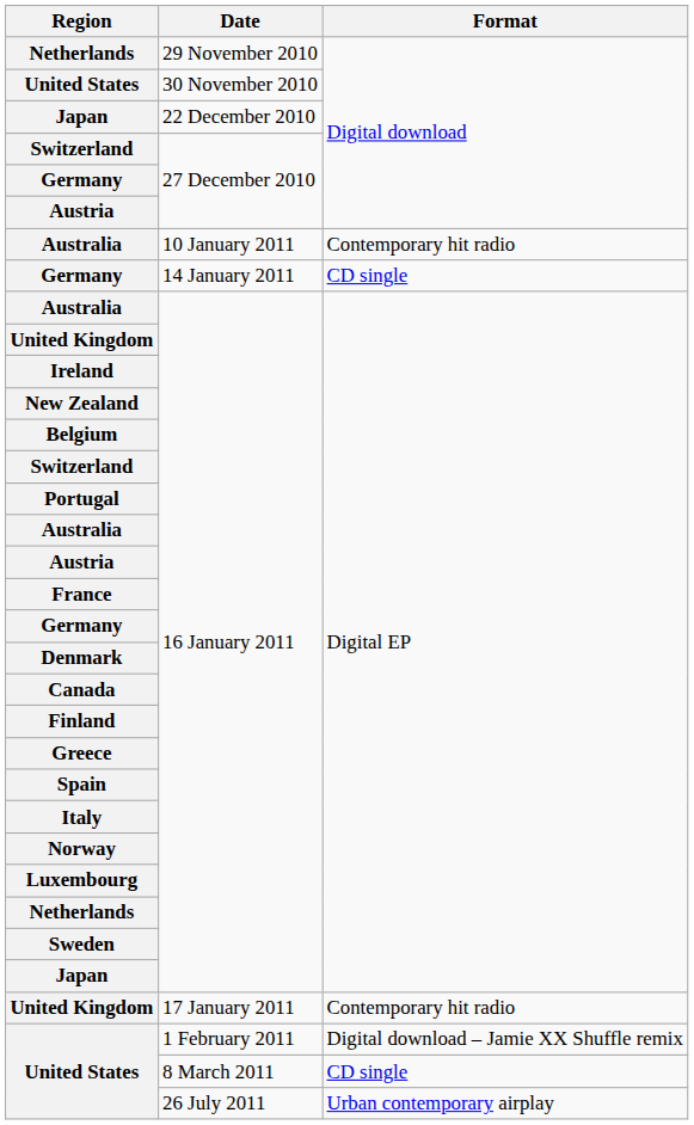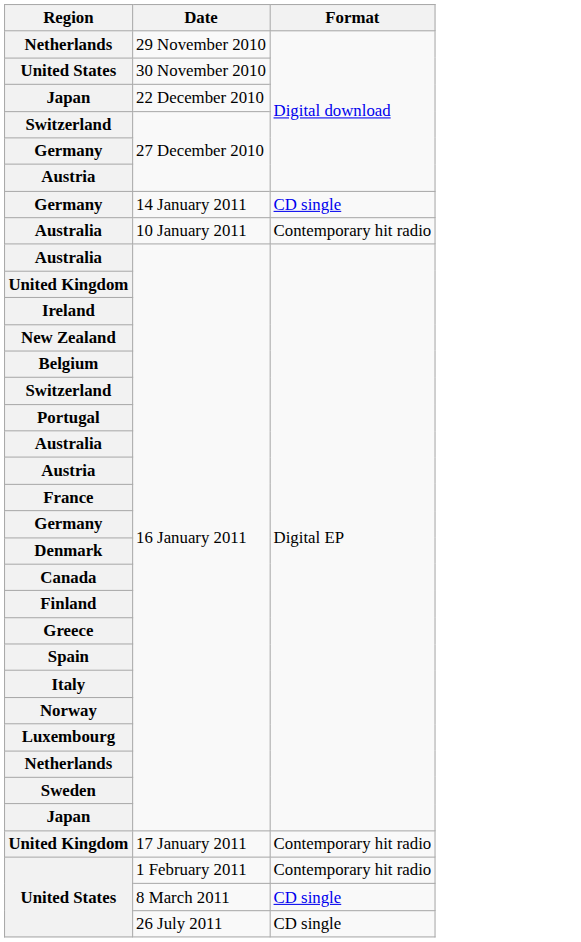 <table class="wikitable plainrowheaders">
 <tr>
 <th>Region</th>
 <th>Date</th>
 <th>Format</th>
 </tr>
 <tr>
 <th scope="row">Netherlands</th>
 <td>29 November 2010</td>
 <td rowspan="6"><a href='#'>Digital download</a></td>
 </tr>
 <tr>
 <th scope="row">United States</th>
 <td>30 November 2010</td>
 </tr>
 <tr>
 <th scope="row">Japan</th>
 <td>22 December 2010</td>
 </tr>
 <tr>
 <th scope="row">Switzerland</th>
 <td rowspan="3">27 December 2010</td>
 </tr>
 <tr>
 <th scope="row">Germany</th>
 </tr>
 <tr>
 <th scope="row">Austria</th>
 </tr>
 <tr>
+<th scope="row">Germany</th>
+<td>14 January 2011</td>
+<td><a href='#'>CD single</a></td>
+</tr>
+<tr>
 <th scope="row">Australia</th>
 <td>10 January 2011</td>
 <td>Contemporary hit radio</td>
-</tr>
-<tr>
-<th scope="row">Germany</th>
-<td>14 January 2011</td>
-<td><a href='#'>CD single</a></td>
 </tr>
 <tr>
 <th scope="row">Australia</th>
 <td rowspan="22">16 January 2011</td>
 <td rowspan="22">Digital EP</td>
 </tr>
 <tr>
 <th scope="row">United Kingdom</th>
 </tr>
 <tr>
 <th scope="row">Ireland</th>
 </tr>
 <tr>
 <th scope="row">New Zealand</th>
 </tr>
 <tr>
 <th scope="row">Belgium</th>
 </tr>
 <tr>
 <th scope="row">Switzerland</th>
 </tr>
 <tr>
 <th scope="row">Portugal</th>
 </tr>
 <tr>
 <th scope="row">Australia</th>
 </tr>
 <tr>
 <th scope="row">Austria</th>
 </tr>
 <tr>
 <th scope="row">France</th>
 </tr>
 <tr>
 <th scope="row">Germany</th>
 </tr>
 <tr>
 <th scope="row">Denmark</th>
 </tr>
 <tr>
 <th scope="row">Canada</th>
 </tr>
 <tr>
 <th scope="row">Finland</th>
 </tr>
 <tr>
 <th scope="row">Greece</th>
 </tr>
 <tr>
 <th scope="row">Spain</th>
 </tr>
 <tr>
 <th scope="row">Italy</th>
 </tr>
 <tr>
 <th scope="row">Norway</th>
 </tr>
 <tr>
 <th scope="row">Luxembourg</th>
 </tr>
 <tr>
 <th scope="row">Netherlands</th>
 </tr>
 <tr>
 <th scope="row">Sweden</th>
 </tr>
 <tr>
 <th scope="row">Japan</th>
 </tr>
 <tr>
 <th scope="row">United Kingdom</th>
 <td>17 January 2011</td>
 <td>Contemporary hit radio</td>
 </tr>
 <tr>
 <th scope="row" rowspan="3">United States</th>
 <td>1 February 2011</td>
-<td>Digital download – Jamie XX Shuffle remix</td>
+<td>Contemporary hit radio</td>
 </tr>
 <tr>
 <td>8 March 2011</td>
 <td><a href='#'>CD single</a></td>
 </tr>
 <tr>
 <td>26 July 2011</td>
-<td><a href='#'>Urban contemporary</a> airplay</td>
+<td>CD single</td>
 </tr>
 </table>
